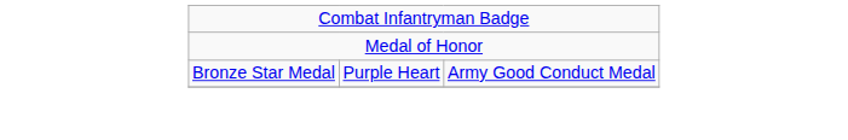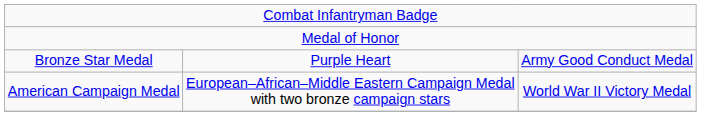 <table class="wikitable" style="margin:1em auto; text-align:center;">
 <tr>
 <td colspan="3"><a href='#'>Combat Infantryman Badge</a></td>
 </tr>
 <tr>
 <td colspan="3"><a href='#'>Medal of Honor</a></td>
 </tr>
 <tr>
 <td><a href='#'>Bronze Star Medal</a></td>
 <td><a href='#'>Purple Heart</a></td>
 <td><a href='#'>Army Good Conduct Medal</a></td>
 </tr>
 <tr>
+<td><a href='#'>American Campaign Medal</a></td>
+<td><a href='#'>European–African–Middle Eastern Campaign Medal</a><br>with two bronze <a href='#'>campaign stars</a></td>
+<td><a href='#'>World War II Victory Medal</a></td>
+</tr>
+<tr>
 </tr>
 </table>
